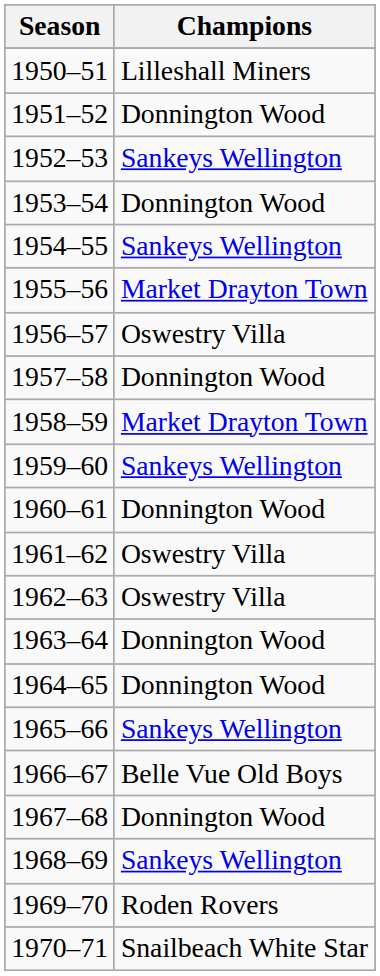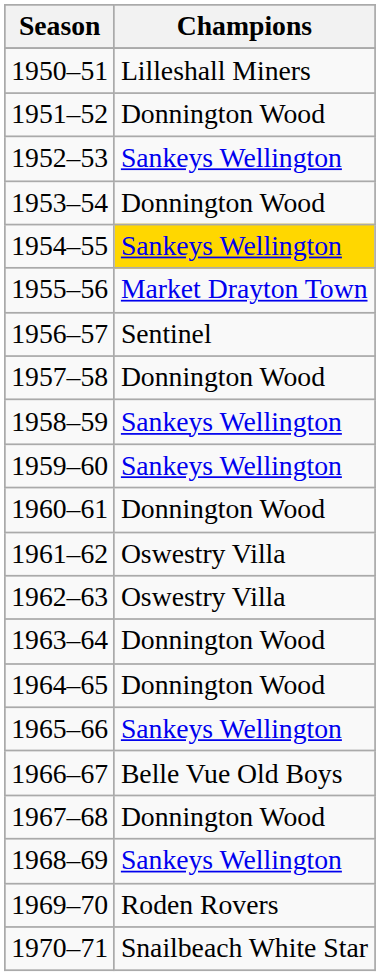 <table class="wikitable" style="textalign-center">
 <tr>
 <th>Season</th>
 <th>Champions</th>
 </tr>
 <tr>
 </tr>
 <tr>
 <td>1950–51</td>
 <td>Lilleshall Miners</td>
 </tr>
 <tr>
 <td>1951–52</td>
 <td>Donnington Wood</td>
 </tr>
 <tr>
 <td>1952–53</td>
 <td><a href='#'>Sankeys Wellington</a></td>
 </tr>
 <tr>
 <td>1953–54</td>
 <td>Donnington Wood</td>
 </tr>
 <tr>
 <td>1954–55</td>
-<td><a href='#'>Sankeys Wellington</a></td>
+<td style="background: gold;"><a href='#'>Sankeys Wellington</a></td>
 </tr>
 <tr>
 <td>1955–56</td>
 <td><a href='#'>Market Drayton Town</a></td>
 </tr>
 <tr>
 <td>1956–57</td>
-<td>Oswestry Villa</td>
+<td>Sentinel</td>
 </tr>
 <tr>
 <td>1957–58</td>
 <td>Donnington Wood</td>
 </tr>
 <tr>
 <td>1958–59</td>
-<td><a href='#'>Market Drayton Town</a></td>
+<td><a href='#'>Sankeys Wellington</a></td>
 </tr>
 <tr>
 <td>1959–60</td>
 <td><a href='#'>Sankeys Wellington</a></td>
 </tr>
 <tr>
 <td>1960–61</td>
 <td>Donnington Wood</td>
 </tr>
 <tr>
 <td>1961–62</td>
 <td>Oswestry Villa</td>
 </tr>
 <tr>
 <td>1962–63</td>
 <td>Oswestry Villa</td>
 </tr>
 <tr>
 <td>1963–64</td>
 <td>Donnington Wood</td>
 </tr>
 <tr>
 <td>1964–65</td>
 <td>Donnington Wood</td>
 </tr>
 <tr>
 <td>1965–66</td>
 <td><a href='#'>Sankeys Wellington</a></td>
 </tr>
 <tr>
 <td>1966–67</td>
 <td>Belle Vue Old Boys</td>
 </tr>
 <tr>
 <td>1967–68</td>
 <td>Donnington Wood</td>
 </tr>
 <tr>
 <td>1968–69</td>
 <td><a href='#'>Sankeys Wellington</a></td>
 </tr>
 <tr>
 <td>1969–70</td>
 <td>Roden Rovers</td>
 </tr>
 <tr>
 <td>1970–71</td>
 <td>Snailbeach White Star</td>
 </tr>
 </table>
